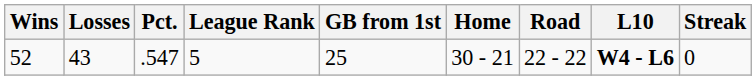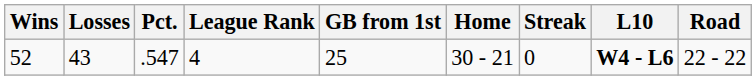 <table class="wikitable sortable">
 <tr>
 <th>Wins</th>
 <th>Losses</th>
 <th>Pct.</th>
 <th>League Rank</th>
 <th>GB from 1st</th>
 <th>Home</th>
+<th>Streak</th>
+<th>L10</th>
 <th>Road</th>
-<th>L10</th>
-<th>Streak</th>
 </tr>
 <tr>
 <td>52</td>
 <td>43</td>
 <td>.547</td>
-<td>5</td>
+<td>4</td>
 <td>25</td>
 <td>30 - 21</td>
+<td>0</td>
+<td><strong>W4 - L6</strong></td>
 <td>22 - 22</td>
-<td><strong>W4 - L6</strong></td>
-<td>0</td>
 </tr>
 </table>
